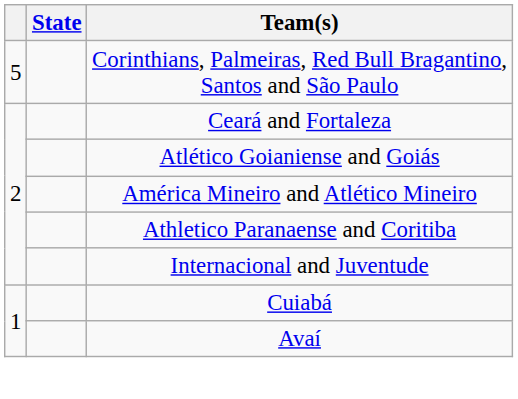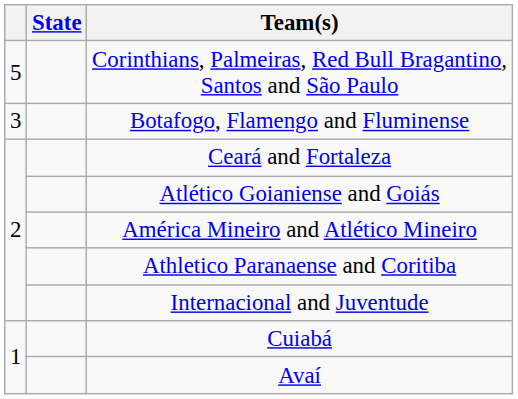 <table class="wikitable" style="text-align:center">
 <tr>
 <th></th>
 <th><a href='#'>State</a></th>
 <th>Team(s)</th>
 </tr>
 <tr>
 <td>5</td>
 <td align=left></td>
 <td><a href='#'>Corinthians</a>, <a href='#'>Palmeiras</a>, <a href='#'>Red Bull Bragantino</a>,<br><a href='#'>Santos</a> and <a href='#'>São Paulo</a></td>
+</tr>
+<tr>
+<td>3</td>
+<td align=left></td>
+<td><a href='#'>Botafogo</a>, <a href='#'>Flamengo</a> and <a href='#'>Fluminense</a></td>
 </tr>
 <tr>
 <td rowspan=5>2</td>
 <td align=left></td>
 <td><a href='#'>Ceará</a> and <a href='#'>Fortaleza</a></td>
 </tr>
 <tr>
 <td align=left></td>
 <td><a href='#'>Atlético Goianiense</a> and <a href='#'>Goiás</a></td>
 </tr>
 <tr>
 <td align=left></td>
 <td><a href='#'>América Mineiro</a> and <a href='#'>Atlético Mineiro</a></td>
 </tr>
 <tr>
 <td align=left></td>
 <td><a href='#'>Athletico Paranaense</a> and <a href='#'>Coritiba</a></td>
 </tr>
 <tr>
 <td align=left></td>
 <td><a href='#'>Internacional</a> and <a href='#'>Juventude</a></td>
 </tr>
 <tr>
 <td rowspan=2>1</td>
 <td align=left></td>
 <td><a href='#'>Cuiabá</a></td>
 </tr>
 <tr>
 <td align=left></td>
 <td><a href='#'>Avaí</a></td>
 </tr>
 </table>
